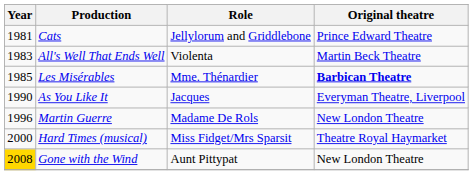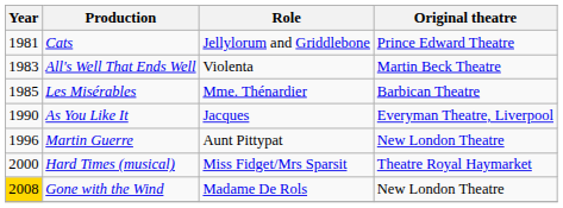 <table class="wikitable" style="font-size: 90%;">
 <tr>
 <th>Year</th>
 <th>Production</th>
 <th>Role</th>
 <th>Original theatre</th>
 </tr>
 <tr>
 <td>1981</td>
 <td><em><a href='#'>Cats</a></em></td>
 <td><a href='#'>Jellylorum</a> and <a href='#'>Griddlebone</a></td>
 <td><a href='#'>Prince Edward Theatre</a></td>
 </tr>
 <tr>
 <td>1983</td>
 <td><em><a href='#'>All's Well That Ends Well</a></em></td>
 <td>Violenta</td>
 <td><a href='#'>Martin Beck Theatre</a></td>
 </tr>
 <tr>
 <td>1985</td>
 <td><em><a href='#'>Les Misérables</a></em></td>
 <td><a href='#'>Mme. Thénardier</a></td>
-<td><strong><a href='#'>Barbican Theatre</a></strong></td>
+<td><a href='#'>Barbican Theatre</a></td>
 </tr>
 <tr>
 <td>1990</td>
 <td><em><a href='#'>As You Like It</a></em></td>
 <td><a href='#'>Jacques</a></td>
 <td><a href='#'>Everyman Theatre, Liverpool</a></td>
 </tr>
 <tr>
 <td>1996</td>
 <td><em><a href='#'>Martin Guerre</a></em></td>
-<td><a href='#'>Madame De Rols</a></td>
+<td>Aunt Pittypat</td>
 <td><a href='#'>New London Theatre</a></td>
 </tr>
 <tr>
 <td>2000</td>
 <td><em><a href='#'>Hard Times (musical)</a></em></td>
 <td><a href='#'>Miss Fidget/Mrs Sparsit</a></td>
 <td><a href='#'>Theatre Royal Haymarket</a></td>
 </tr>
 <tr>
 <td style="background: gold;">2008</td>
 <td><em><a href='#'>Gone with the Wind</a></em></td>
-<td>Aunt Pittypat</td>
+<td><a href='#'>Madame De Rols</a></td>
 <td>New London Theatre</td>
 </tr>
 <tr>
 </tr>
 </table>
